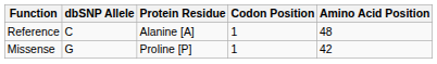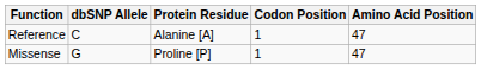 <table class="wikitable">
 <tr>
 <th>Function</th>
 <th>dbSNP Allele</th>
 <th>Protein Residue</th>
 <th>Codon Position</th>
 <th>Amino Acid Position</th>
 </tr>
 <tr>
 <td>Reference</td>
 <td>C</td>
 <td>Alanine [A]</td>
 <td>1</td>
-<td>48</td>
+<td>47</td>
 </tr>
 <tr>
 <td>Missense</td>
 <td>G</td>
 <td>Proline [P]</td>
 <td>1</td>
-<td>42</td>
+<td>47</td>
 </tr>
 </table>
